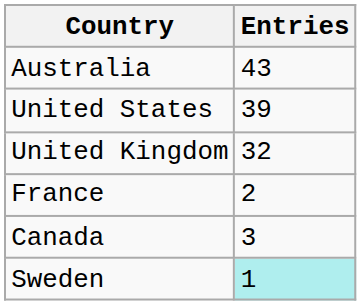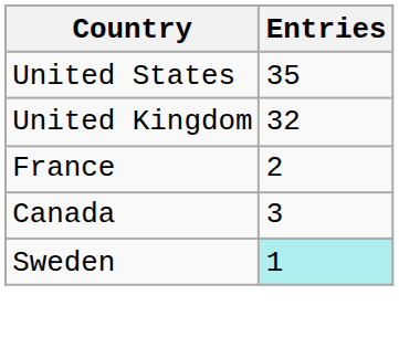 <table class="wikitable sortable">
 <tr>
 <th>Country</th>
 <th>Entries</th>
 </tr>
 <tr>
-<td>Australia</td>
-<td>43</td>
-</tr>
-<tr>
 <td>United States</td>
-<td>39</td>
+<td>35</td>
 </tr>
 <tr>
 <td>United Kingdom</td>
 <td>32</td>
 </tr>
 <tr>
 <td>France</td>
 <td>2</td>
 </tr>
 <tr>
 <td>Canada</td>
 <td>3</td>
 </tr>
 <tr>
 <td>Sweden</td>
 <td style="background: paleturquoise;">1</td>
 </tr>
 </table>
